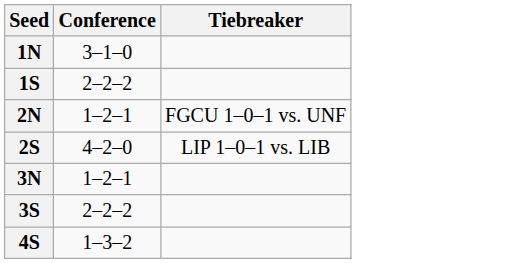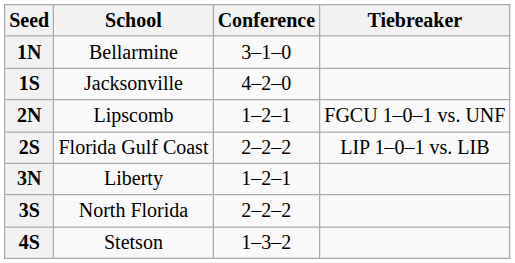 <table class="wikitable" style="text-align:center">
 <tr>
 <th>Seed</th>
+<th>School</th>
 <th>Conference</th>
 <th>Tiebreaker</th>
 </tr>
 <tr>
 <th>1N</th>
+<td>Bellarmine</td>
 <td>3–1–0</td>
 <td></td>
 </tr>
 <tr>
 <th>1S</th>
-<td>2–2–2</td>
+<td>Jacksonville</td>
+<td>4–2–0</td>
 <td></td>
 </tr>
 <tr>
 <th>2N</th>
+<td>Lipscomb</td>
 <td>1–2–1</td>
 <td>FGCU 1–0–1 vs. UNF</td>
 </tr>
 <tr>
 <th>2S</th>
-<td>4–2–0</td>
+<td>Florida Gulf Coast</td>
+<td>2–2–2</td>
 <td>LIP 1–0–1 vs. LIB</td>
 </tr>
 <tr>
 <th>3N</th>
+<td>Liberty</td>
 <td>1–2–1</td>
 <td></td>
 </tr>
 <tr>
 <th>3S</th>
+<td>North Florida</td>
 <td>2–2–2</td>
 <td></td>
 </tr>
 <tr>
 <th>4S</th>
+<td>Stetson</td>
 <td>1–3–2</td>
 <td></td>
 </tr>
 </table>
